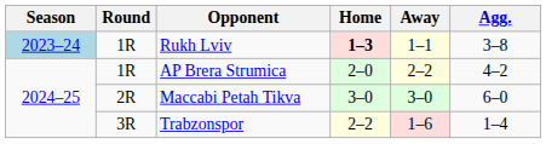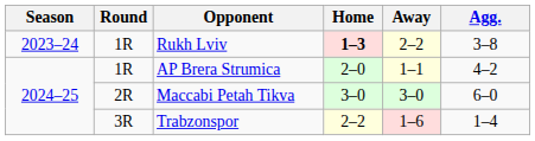 <table class="wikitable" style="text-align: center">
 <tr>
 <th width="80">Season</th>
 <th width="50">Round</th>
 <th width="160">Opponent</th>
 <th width="50">Home</th>
 <th width="50">Away</th>
 <th width="80"><a href='#'>Agg.</a></th>
 </tr>
 <tr>
-<td style="background: lightblue;"><a href='#'>2023–24</a></td>
+<td><a href='#'>2023–24</a></td>
 <td>1R</td>
 <td align="left"> <a href='#'>Rukh Lviv</a></td>
 <td bgcolor="#ffdddd"><strong>1–3</strong></td>
-<td bgcolor="#ffffdd">1–1</td>
+<td bgcolor="#ffffdd">2–2</td>
 <td>3–8</td>
 </tr>
 <tr>
 <td rowspan=3><a href='#'>2024–25</a></td>
 <td>1R</td>
 <td align="left"> <a href='#'>AP Brera Strumica</a></td>
 <td bgcolor="#ddffdd">2–0</td>
-<td bgcolor="#ffffdd">2–2</td>
+<td bgcolor="#ffffdd">1–1</td>
 <td>4–2</td>
 </tr>
 <tr>
 <td>2R</td>
 <td align="left"> <a href='#'>Maccabi Petah Tikva</a></td>
 <td bgcolor="#ddffdd">3–0</td>
 <td bgcolor="#ddffdd">3–0</td>
 <td>6–0</td>
 </tr>
 <tr>
 <td>3R</td>
 <td align="left"> <a href='#'>Trabzonspor</a></td>
 <td bgcolor="#ffffdd">2–2</td>
 <td bgcolor="#ffdddd">1–6</td>
 <td>1–4</td>
 </tr>
 </table>
